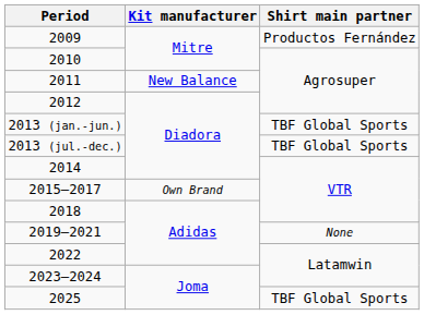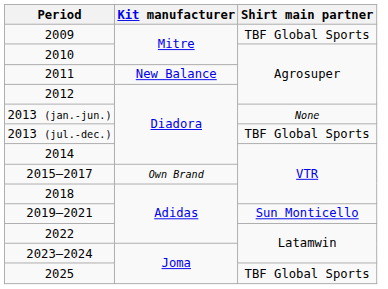 <table class="wikitable" style="text-align: center">
 <tr>
 <th>Period</th>
 <th><a href='#'>Kit</a> manufacturer</th>
 <th>Shirt main partner</th>
 </tr>
 <tr>
 <td>2009</td>
 <td rowspan=2><a href='#'>Mitre</a></td>
-<td>Productos Fernández</td>
+<td>TBF Global Sports</td>
 </tr>
 <tr>
 <td>2010</td>
 <td rowspan=3>Agrosuper</td>
 </tr>
 <tr>
 <td>2011</td>
 <td><a href='#'>New Balance</a></td>
 </tr>
 <tr>
 <td>2012</td>
 <td rowspan=4><a href='#'>Diadora</a></td>
 </tr>
 <tr>
 <td>2013 <small>(jan.-jun.)</small></td>
-<td>TBF Global Sports</td>
+<td><small><em>None</em></small></td>
 </tr>
 <tr>
 <td>2013 <small>(jul.-dec.)</small></td>
 <td>TBF Global Sports</td>
 </tr>
 <tr>
 <td>2014</td>
 <td rowspan=3><a href='#'>VTR</a></td>
 </tr>
 <tr>
 <td>2015–2017</td>
 <td><small><em>Own Brand</em></small></td>
 </tr>
 <tr>
 <td>2018</td>
 <td rowspan=3><a href='#'>Adidas</a></td>
 </tr>
 <tr>
 <td>2019–2021</td>
-<td><small><em>None</em></small></td>
+<td><a href='#'>Sun Monticello</a></td>
 </tr>
 <tr>
 <td>2022</td>
 <td rowspan=2>Latamwin</td>
 </tr>
 <tr>
 <td>2023–2024</td>
 <td rowspan=4><a href='#'>Joma</a></td>
 </tr>
 <tr>
 <td>2025</td>
 <td>TBF Global Sports</td>
 </tr>
 </table>
